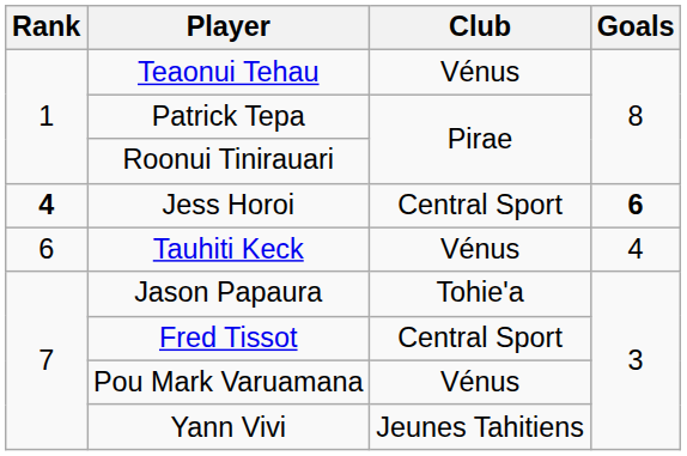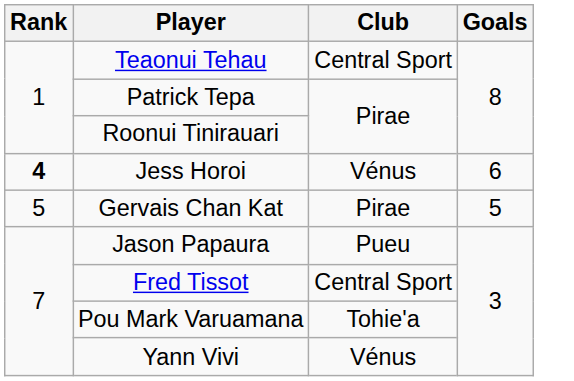 <table class="wikitable" style="text-align:center;">
 <tr>
 <th>Rank</th>
 <th>Player</th>
 <th>Club</th>
 <th>Goals</th>
 </tr>
 <tr>
 <td rowspan=3>1</td>
 <td> <a href='#'>Teaonui Tehau</a></td>
-<td>Vénus</td>
+<td>Central Sport</td>
 <td rowspan=3>8</td>
 </tr>
 <tr>
 <td> Patrick Tepa</td>
 <td rowspan=2>Pirae</td>
 </tr>
 <tr>
 <td> Roonui Tinirauari</td>
 </tr>
 <tr>
 <td><strong>4</strong></td>
 <td> Jess Horoi</td>
-<td>Central Sport</td>
-<td><strong>6</strong></td>
+<td>Vénus</td>
+<td>6</td>
 </tr>
 <tr>
-<td>6</td>
-<td> <a href='#'>Tauhiti Keck</a></td>
-<td>Vénus</td>
-<td>4</td>
+<td>5</td>
+<td> Gervais Chan Kat</td>
+<td>Pirae</td>
+<td>5</td>
 </tr>
 <tr>
 <td rowspan=4>7</td>
 <td> Jason Papaura</td>
-<td>Tohie'a</td>
+<td>Pueu</td>
 <td rowspan=4>3</td>
 </tr>
 <tr>
 <td> <a href='#'>Fred Tissot</a></td>
 <td>Central Sport</td>
 </tr>
 <tr>
 <td> Pou Mark Varuamana</td>
-<td>Vénus</td>
+<td>Tohie'a</td>
 </tr>
 <tr>
 <td> Yann Vivi</td>
-<td>Jeunes Tahitiens</td>
+<td>Vénus</td>
 </tr>
 </table>
